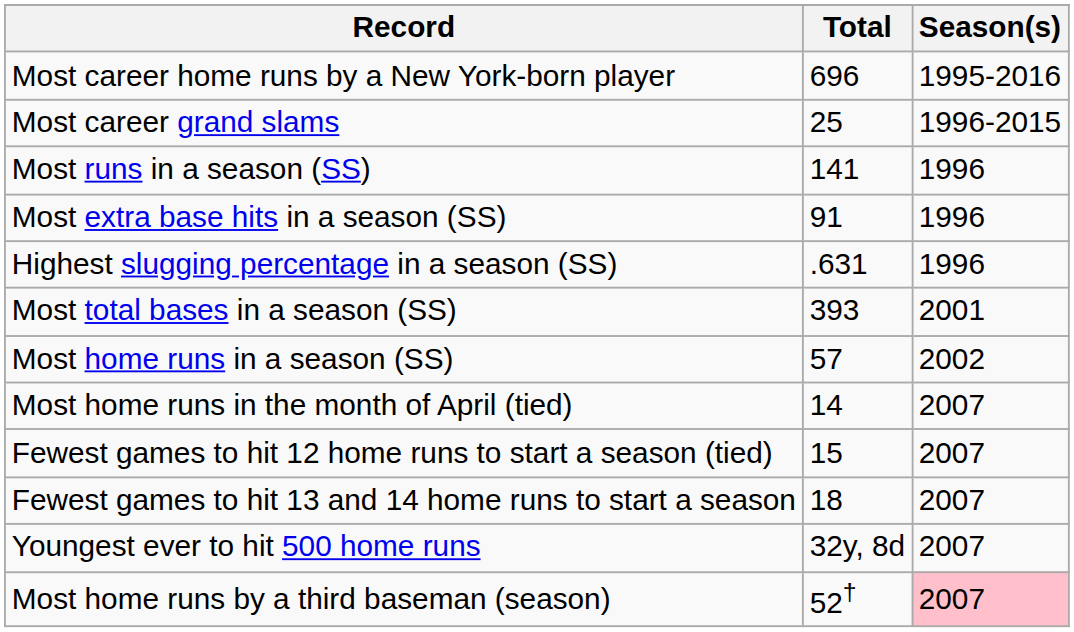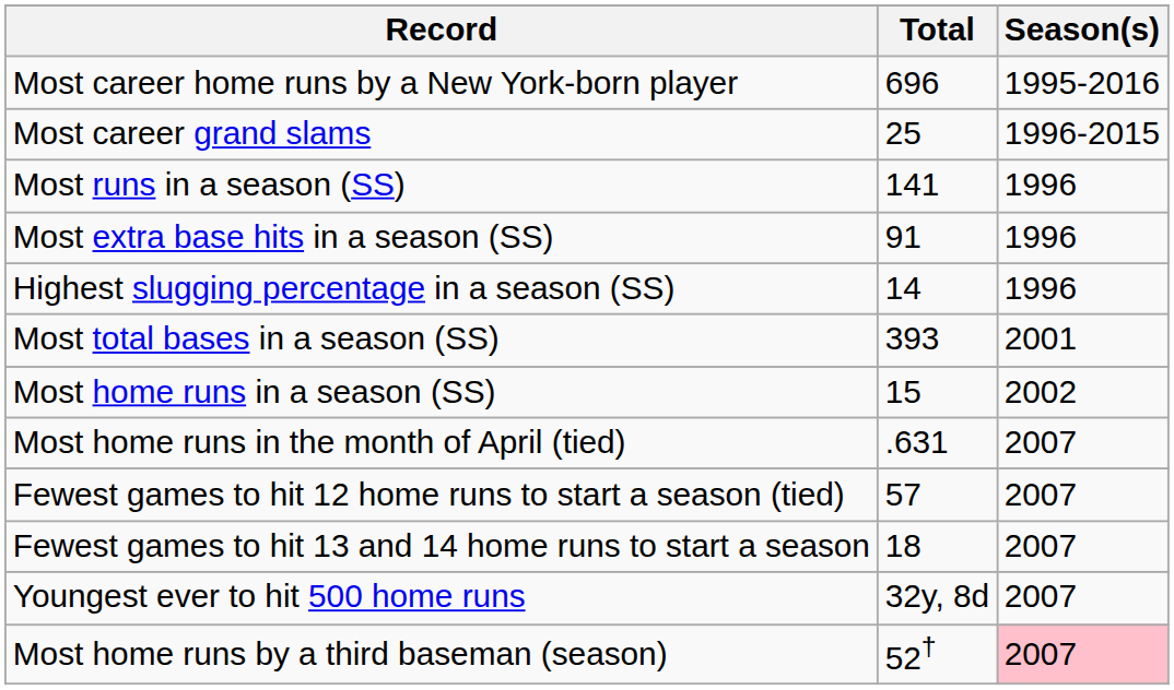 <table class="wikitable">
 <tr>
 </tr>
 <tr>
 <th>Record</th>
 <th>Total</th>
 <th>Season(s)</th>
 </tr>
 <tr>
 <td>Most career home runs by a New York-born player</td>
 <td>696</td>
 <td>1995-2016</td>
 </tr>
 <tr>
 <td>Most career <a href='#'>grand slams</a></td>
 <td>25</td>
 <td>1996-2015</td>
 </tr>
 <tr>
 <td>Most <a href='#'>runs</a> in a season (<a href='#'>SS</a>)</td>
 <td>141</td>
 <td>1996</td>
 </tr>
 <tr>
 <td>Most <a href='#'>extra base hits</a> in a season (SS)</td>
 <td>91</td>
 <td>1996</td>
 </tr>
 <tr>
 <td>Highest <a href='#'>slugging percentage</a> in a season (SS)</td>
-<td>.631</td>
+<td>14</td>
 <td>1996</td>
 </tr>
 <tr>
 <td>Most <a href='#'>total bases</a> in a season (SS)</td>
 <td>393</td>
 <td>2001</td>
 </tr>
 <tr>
 <td>Most <a href='#'>home runs</a> in a season (SS)</td>
-<td>57</td>
+<td>15</td>
 <td>2002</td>
 </tr>
 <tr>
 <td>Most home runs in the month of April (tied)</td>
-<td>14</td>
+<td>.631</td>
 <td>2007</td>
 </tr>
 <tr>
 <td>Fewest games to hit 12 home runs to start a season (tied)</td>
-<td>15</td>
+<td>57</td>
 <td>2007</td>
 </tr>
 <tr>
 <td>Fewest games to hit 13 and 14 home runs to start a season</td>
 <td>18</td>
 <td>2007</td>
 </tr>
 <tr>
 <td>Youngest ever to hit <a href='#'>500 home runs</a></td>
 <td>32y, 8d</td>
 <td>2007</td>
 </tr>
 <tr>
 <td>Most home runs by a third baseman (season)</td>
 <td>52<sup>†</sup></td>
 <td style="background: pink;">2007</td>
 </tr>
 </table>
